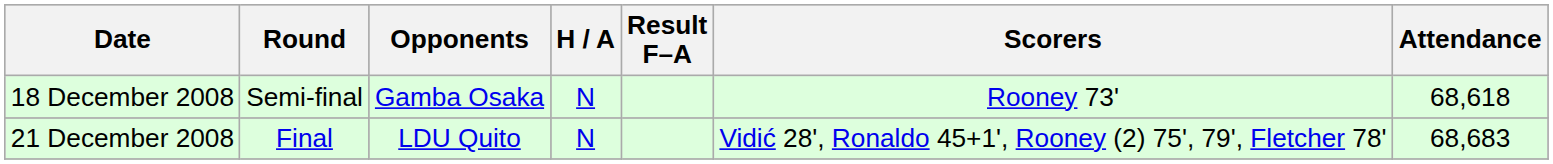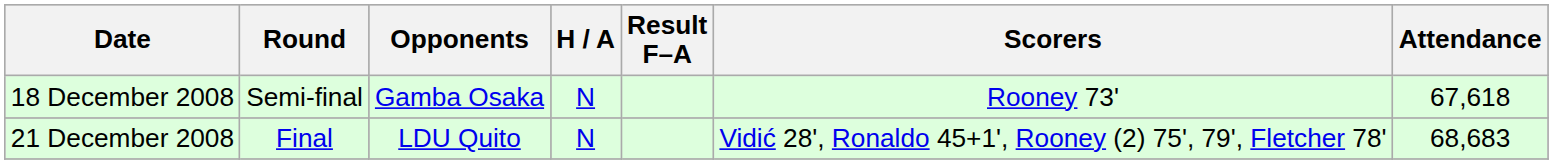 <table class="wikitable" style="text-align:center">
 <tr>
 <th>Date</th>
 <th>Round</th>
 <th>Opponents</th>
 <th>H / A</th>
 <th>Result<br>F–A</th>
 <th>Scorers</th>
 <th>Attendance</th>
 </tr>
 <tr bgcolor="#ddffdd">
 <td>18 December 2008</td>
 <td>Semi-final</td>
 <td><a href='#'>Gamba Osaka</a></td>
 <td><a href='#'>N</a></td>
 <td></td>
 <td><a href='#'>Rooney</a> 73'</td>
-<td>68,618</td>
+<td>67,618</td>
 </tr>
 <tr bgcolor="#ddffdd">
 <td>21 December 2008</td>
 <td><a href='#'>Final</a></td>
 <td><a href='#'>LDU Quito</a></td>
 <td><a href='#'>N</a></td>
 <td></td>
 <td><a href='#'>Vidić</a> 28', <a href='#'>Ronaldo</a> 45+1', <a href='#'>Rooney</a> (2) 75', 79', <a href='#'>Fletcher</a> 78'</td>
 <td>68,683</td>
 </tr>
 </table>
